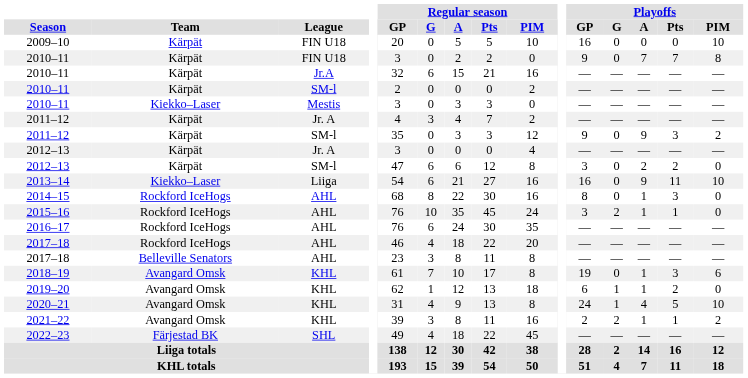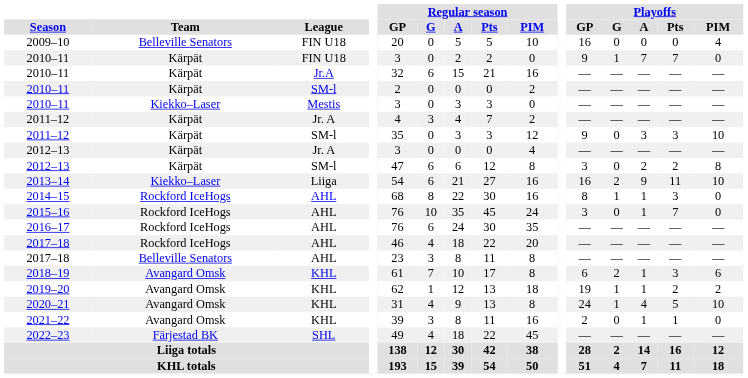 <table border="0" cellpadding="1" cellspacing="0" style="text-align:center; width:60em;">
 <tr style="background:#e0e0e0;">
 <th colspan="3"  bgcolor="#ffffff"> </th>
 <th rowspan="99" bgcolor="#ffffff"> </th>
 <th colspan="5"><a href='#'>Regular season</a></th>
 <th rowspan="99" bgcolor="#ffffff"> </th>
 <th colspan="5"><a href='#'>Playoffs</a></th>
 </tr>
 <tr style="background:#e0e0e0;">
 <th><a href='#'>Season</a></th>
 <th>Team</th>
 <th>League</th>
 <th>GP</th>
 <th><a href='#'>G</a></th>
 <th><a href='#'>A</a></th>
 <th><a href='#'>Pts</a></th>
 <th><a href='#'>PIM</a></th>
 <th>GP</th>
 <th>G</th>
 <th>A</th>
 <th>Pts</th>
 <th>PIM</th>
 </tr>
 <tr>
 <td>2009–10</td>
-<td><a href='#'>Kärpät</a></td>
+<td><a href='#'>Belleville Senators</a></td>
 <td>FIN U18</td>
 <td>20</td>
 <td>0</td>
 <td>5</td>
 <td>5</td>
 <td>10</td>
 <td>16</td>
 <td>0</td>
 <td>0</td>
 <td>0</td>
-<td>10</td>
+<td>4</td>
 </tr>
 <tr bgcolor="#f0f0f0">
 <td>2010–11</td>
 <td>Kärpät</td>
 <td>FIN U18</td>
 <td>3</td>
 <td>0</td>
 <td>2</td>
 <td>2</td>
 <td>0</td>
 <td>9</td>
-<td>0</td>
+<td>1</td>
 <td>7</td>
 <td>7</td>
-<td>8</td>
+<td>0</td>
 </tr>
 <tr>
 <td>2010–11</td>
 <td>Kärpät</td>
 <td><a href='#'>Jr.A</a></td>
 <td>32</td>
 <td>6</td>
 <td>15</td>
 <td>21</td>
 <td>16</td>
 <td>—</td>
 <td>—</td>
 <td>—</td>
 <td>—</td>
 <td>—</td>
 </tr>
 <tr bgcolor="#f0f0f0">
 <td><a href='#'>2010–11</a></td>
 <td>Kärpät</td>
 <td><a href='#'>SM-l</a></td>
 <td>2</td>
 <td>0</td>
 <td>0</td>
 <td>0</td>
 <td>2</td>
 <td>—</td>
 <td>—</td>
 <td>—</td>
 <td>—</td>
 <td>—</td>
 </tr>
 <tr>
 <td><a href='#'>2010–11</a></td>
 <td><a href='#'>Kiekko–Laser</a></td>
 <td><a href='#'>Mestis</a></td>
 <td>3</td>
 <td>0</td>
 <td>3</td>
 <td>3</td>
 <td>0</td>
 <td>—</td>
 <td>—</td>
 <td>—</td>
 <td>—</td>
 <td>—</td>
 </tr>
 <tr bgcolor="#f0f0f0">
 <td>2011–12</td>
 <td>Kärpät</td>
 <td>Jr. A</td>
 <td>4</td>
 <td>3</td>
 <td>4</td>
 <td>7</td>
 <td>2</td>
 <td>—</td>
 <td>—</td>
 <td>—</td>
 <td>—</td>
 <td>—</td>
 </tr>
 <tr>
 <td><a href='#'>2011–12</a></td>
 <td>Kärpät</td>
 <td>SM-l</td>
 <td>35</td>
 <td>0</td>
 <td>3</td>
 <td>3</td>
 <td>12</td>
 <td>9</td>
 <td>0</td>
-<td>9</td>
 <td>3</td>
-<td>2</td>
+<td>3</td>
+<td>10</td>
 </tr>
 <tr bgcolor="#f0f0f0">
 <td>2012–13</td>
 <td>Kärpät</td>
 <td>Jr. A</td>
 <td>3</td>
 <td>0</td>
 <td>0</td>
 <td>0</td>
 <td>4</td>
 <td>—</td>
 <td>—</td>
 <td>—</td>
 <td>—</td>
 <td>—</td>
 </tr>
 <tr>
 <td><a href='#'>2012–13</a></td>
 <td>Kärpät</td>
 <td>SM-l</td>
 <td>47</td>
 <td>6</td>
 <td>6</td>
 <td>12</td>
 <td>8</td>
 <td>3</td>
 <td>0</td>
 <td>2</td>
 <td>2</td>
-<td>0</td>
+<td>8</td>
 </tr>
 <tr bgcolor="#f0f0f0">
 <td><a href='#'>2013–14</a></td>
 <td><a href='#'>Kiekko–Laser</a></td>
 <td>Liiga</td>
 <td>54</td>
 <td>6</td>
 <td>21</td>
 <td>27</td>
 <td>16</td>
 <td>16</td>
-<td>0</td>
+<td>2</td>
 <td>9</td>
 <td>11</td>
 <td>10</td>
 </tr>
 <tr>
 <td><a href='#'>2014–15</a></td>
 <td><a href='#'>Rockford IceHogs</a></td>
 <td><a href='#'>AHL</a></td>
 <td>68</td>
 <td>8</td>
 <td>22</td>
 <td>30</td>
 <td>16</td>
 <td>8</td>
-<td>0</td>
+<td>1</td>
 <td>1</td>
 <td>3</td>
 <td>0</td>
 </tr>
 <tr bgcolor="#f0f0f0">
 <td><a href='#'>2015–16</a></td>
 <td>Rockford IceHogs</td>
 <td>AHL</td>
 <td>76</td>
 <td>10</td>
 <td>35</td>
 <td>45</td>
 <td>24</td>
 <td>3</td>
-<td>2</td>
+<td>0</td>
 <td>1</td>
-<td>1</td>
+<td>7</td>
 <td>0</td>
 </tr>
 <tr>
 <td><a href='#'>2016–17</a></td>
 <td>Rockford IceHogs</td>
 <td>AHL</td>
 <td>76</td>
 <td>6</td>
 <td>24</td>
 <td>30</td>
 <td>35</td>
 <td>—</td>
 <td>—</td>
 <td>—</td>
 <td>—</td>
 <td>—</td>
 </tr>
 <tr bgcolor="#f0f0f0">
 <td><a href='#'>2017–18</a></td>
 <td>Rockford IceHogs</td>
 <td>AHL</td>
 <td>46</td>
 <td>4</td>
 <td>18</td>
 <td>22</td>
 <td>20</td>
 <td>—</td>
 <td>—</td>
 <td>—</td>
 <td>—</td>
 <td>—</td>
 </tr>
 <tr>
 <td>2017–18</td>
 <td><a href='#'>Belleville Senators</a></td>
 <td>AHL</td>
 <td>23</td>
 <td>3</td>
 <td>8</td>
 <td>11</td>
 <td>8</td>
 <td>—</td>
 <td>—</td>
 <td>—</td>
 <td>—</td>
 <td>—</td>
 </tr>
 <tr bgcolor="#f0f0f0">
 <td><a href='#'>2018–19</a></td>
 <td><a href='#'>Avangard Omsk</a></td>
 <td><a href='#'>KHL</a></td>
 <td>61</td>
 <td>7</td>
 <td>10</td>
 <td>17</td>
 <td>8</td>
-<td>19</td>
-<td>0</td>
+<td>6</td>
+<td>2</td>
 <td>1</td>
 <td>3</td>
 <td>6</td>
 </tr>
 <tr>
 <td><a href='#'>2019–20</a></td>
 <td>Avangard Omsk</td>
 <td>KHL</td>
 <td>62</td>
 <td>1</td>
 <td>12</td>
 <td>13</td>
 <td>18</td>
-<td>6</td>
+<td>19</td>
 <td>1</td>
 <td>1</td>
 <td>2</td>
-<td>0</td>
+<td>2</td>
 </tr>
 <tr bgcolor="#f0f0f0">
 <td><a href='#'>2020–21</a></td>
 <td>Avangard Omsk</td>
 <td>KHL</td>
 <td>31</td>
 <td>4</td>
 <td>9</td>
 <td>13</td>
 <td>8</td>
 <td>24</td>
 <td>1</td>
 <td>4</td>
 <td>5</td>
 <td>10</td>
 </tr>
 <tr>
 <td><a href='#'>2021–22</a></td>
 <td>Avangard Omsk</td>
 <td>KHL</td>
 <td>39</td>
 <td>3</td>
 <td>8</td>
 <td>11</td>
 <td>16</td>
 <td>2</td>
-<td>2</td>
+<td>0</td>
 <td>1</td>
 <td>1</td>
-<td>2</td>
+<td>0</td>
 </tr>
 <tr bgcolor="#f0f0f0">
 <td><a href='#'>2022–23</a></td>
 <td><a href='#'>Färjestad BK</a></td>
 <td><a href='#'>SHL</a></td>
 <td>49</td>
 <td>4</td>
 <td>18</td>
 <td>22</td>
 <td>45</td>
 <td>—</td>
 <td>—</td>
 <td>—</td>
 <td>—</td>
 <td>—</td>
 </tr>
 <tr bgcolor="#e0e0e0">
 <th colspan="3">Liiga totals</th>
 <th>138</th>
 <th>12</th>
 <th>30</th>
 <th>42</th>
 <th>38</th>
 <th>28</th>
 <th>2</th>
 <th>14</th>
 <th>16</th>
 <th>12</th>
 </tr>
 <tr bgcolor="#e0e0e0">
 <th colspan="3">KHL totals</th>
 <th>193</th>
 <th>15</th>
 <th>39</th>
 <th>54</th>
 <th>50</th>
 <th>51</th>
 <th>4</th>
 <th>7</th>
 <th>11</th>
 <th>18</th>
 </tr>
 </table>
